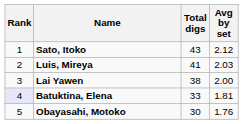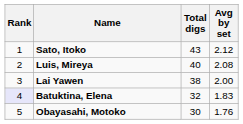 <table class="wikitable" style="margin:0.5em auto;width=480;font-size:90%">
 <tr>
 <th width=30>Rank</th>
 <th width=210>Name</th>
 <th width=35>Total digs</th>
 <th width=35>Avg by set</th>
 </tr>
 <tr>
 <td align=center>1</td>
 <td> <strong>Sato, Itoko</strong></td>
 <td align=center>43</td>
 <td align=center>2.12</td>
 </tr>
 <tr>
 <td align=center>2</td>
 <td> <strong>Luis, Mireya</strong></td>
-<td align=center>41</td>
-<td align=center>2.03</td>
+<td align=center>40</td>
+<td align=center>2.08</td>
 </tr>
 <tr>
 <td align=center>3</td>
 <td> <strong>Lai Yawen</strong></td>
 <td align=center>38</td>
 <td align=center>2.00</td>
 </tr>
 <tr>
 <td align=center style="background: lavender;">4</td>
 <td> <strong>Batuktina, Elena</strong></td>
-<td align=center>33</td>
-<td align=center>1.81</td>
+<td align=center>32</td>
+<td align=center>1.83</td>
 </tr>
 <tr>
 <td align=center>5</td>
 <td> <strong>Obayasahi, Motoko</strong></td>
 <td align=center>30</td>
 <td align=center>1.76</td>
 </tr>
 </table>
